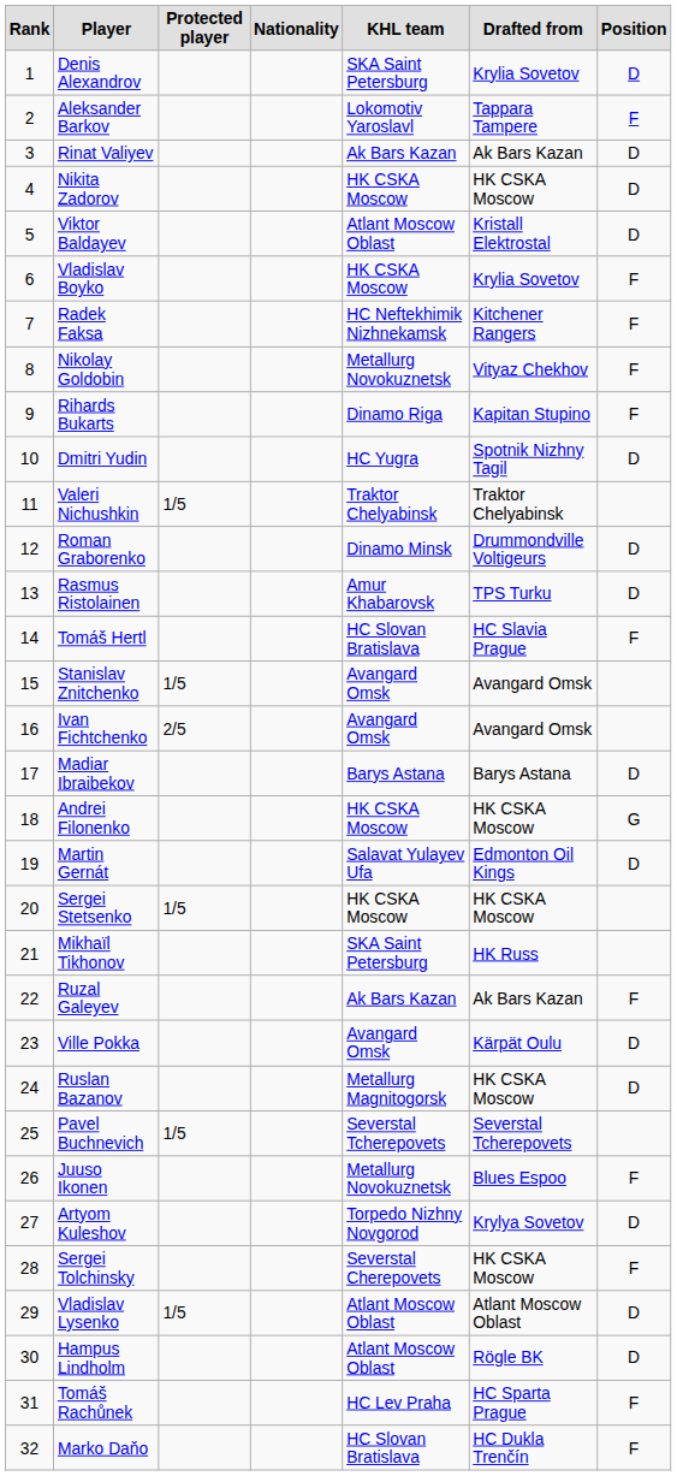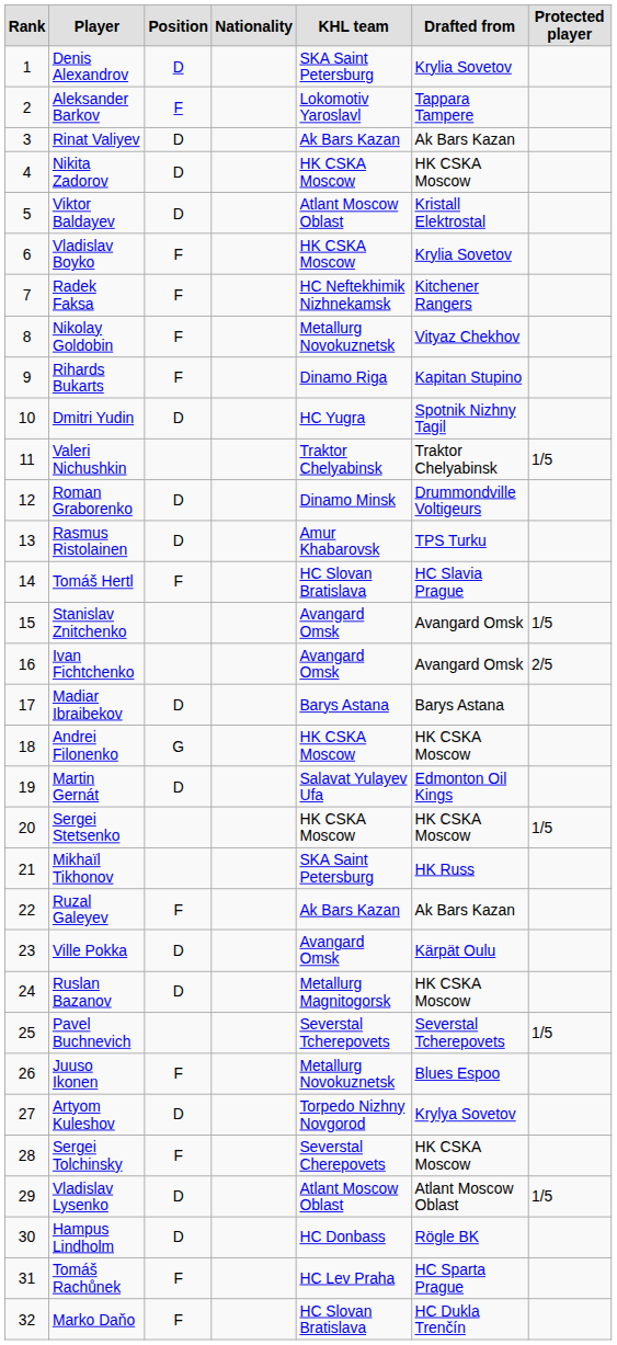 <table style="font-size: 95%; text-align: left;" class="wikitable alternance">
 <tr>
 <th scope="col" style="background: #e0e0e0;">Rank</th>
 <th scope="col" style="background: #e0e0e0;">Player</th>
-<th scope="col" style="background: #e0e0e0;">Protected player</th>
+<th scope="col" style="background: #e0e0e0;">Position</th>
 <th scope="col" style="background: #e0e0e0;">Nationality</th>
 <th scope="col" style="background: #e0e0e0;">KHL team</th>
 <th scope="col" style="background: #e0e0e0;">Drafted from</th>
-<th scope="col" style="background: #e0e0e0;">Position</th>
+<th scope="col" style="background: #e0e0e0;">Protected player</th>
 </tr>
 <tr>
 <td align="center">1</td>
 <td><a href='#'>Denis Alexandrov</a></td>
-<td></td>
+<td align="center"><a href='#'>D</a></td>
 <td></td>
 <td><a href='#'>SKA Saint Petersburg</a></td>
 <td><a href='#'>Krylia Sovetov</a></td>
-<td align="center"><a href='#'>D</a></td>
+<td></td>
 </tr>
 <tr>
 <td align="center">2</td>
 <td><a href='#'>Aleksander Barkov</a></td>
-<td></td>
+<td align="center"><a href='#'>F</a></td>
 <td> </td>
 <td><a href='#'>Lokomotiv Yaroslavl</a></td>
 <td><a href='#'>Tappara Tampere</a></td>
-<td align="center"><a href='#'>F</a></td>
+<td></td>
 </tr>
 <tr>
 <td align="center">3</td>
 <td><a href='#'>Rinat Valiyev</a></td>
-<td></td>
+<td align="center">D</td>
 <td></td>
 <td><a href='#'>Ak Bars Kazan</a></td>
 <td>Ak Bars Kazan</td>
-<td align="center">D</td>
+<td></td>
 </tr>
 <tr>
 <td align="center">4</td>
 <td><a href='#'>Nikita Zadorov</a></td>
-<td></td>
+<td align="center">D</td>
 <td></td>
 <td><a href='#'>HK CSKA Moscow</a></td>
 <td>HK CSKA Moscow</td>
-<td align="center">D</td>
+<td></td>
 </tr>
 <tr>
 <td align="center">5</td>
 <td><a href='#'>Viktor Baldayev</a></td>
-<td></td>
+<td align="center">D</td>
 <td></td>
 <td><a href='#'>Atlant Moscow Oblast</a></td>
 <td><a href='#'>Kristall Elektrostal</a></td>
-<td align="center">D</td>
+<td></td>
 </tr>
 <tr>
 <td align="center">6</td>
 <td><a href='#'>Vladislav Boyko</a></td>
-<td></td>
+<td align="center">F</td>
 <td></td>
 <td><a href='#'>HK CSKA Moscow</a></td>
 <td><a href='#'>Krylia Sovetov</a></td>
-<td align="center">F</td>
+<td></td>
 </tr>
 <tr>
 <td align="center">7</td>
 <td><a href='#'>Radek Faksa</a></td>
-<td></td>
+<td align="center">F</td>
 <td></td>
 <td><a href='#'>HC Neftekhimik Nizhnekamsk</a></td>
 <td><a href='#'>Kitchener Rangers</a></td>
-<td align="center">F</td>
+<td></td>
 </tr>
 <tr>
 <td align="center">8</td>
 <td><a href='#'>Nikolay Goldobin</a></td>
-<td></td>
+<td align="center">F</td>
 <td></td>
 <td><a href='#'>Metallurg Novokuznetsk</a></td>
 <td><a href='#'>Vityaz Chekhov</a></td>
-<td align="center">F</td>
+<td></td>
 </tr>
 <tr>
 <td align="center">9</td>
 <td><a href='#'>Rihards Bukarts</a></td>
-<td></td>
+<td align="center">F</td>
 <td></td>
 <td><a href='#'>Dinamo Riga</a></td>
 <td><a href='#'>Kapitan Stupino</a></td>
-<td align="center">F</td>
+<td></td>
 </tr>
 <tr>
 <td align="center">10</td>
 <td><a href='#'>Dmitri Yudin</a></td>
-<td></td>
+<td align="center">D</td>
 <td></td>
 <td><a href='#'>HC Yugra</a></td>
 <td><a href='#'>Spotnik Nizhny Tagil</a></td>
-<td align="center">D</td>
+<td></td>
 </tr>
 <tr>
 <td align="center">11</td>
 <td><a href='#'>Valeri Nichushkin</a></td>
-<td>1/5</td>
+<td align="center"></td>
 <td></td>
 <td><a href='#'>Traktor Chelyabinsk</a></td>
 <td>Traktor Chelyabinsk</td>
-<td align="center"></td>
+<td>1/5</td>
 </tr>
 <tr>
 <td align="center">12</td>
 <td><a href='#'>Roman Graborenko</a></td>
-<td></td>
+<td align="center">D</td>
 <td></td>
 <td><a href='#'>Dinamo Minsk</a></td>
 <td><a href='#'>Drummondville Voltigeurs</a></td>
-<td align="center">D</td>
+<td></td>
 </tr>
 <tr>
 <td align="center">13</td>
 <td><a href='#'>Rasmus Ristolainen</a></td>
-<td></td>
+<td align="center">D</td>
 <td></td>
 <td><a href='#'>Amur Khabarovsk</a></td>
 <td><a href='#'>TPS Turku</a></td>
-<td align="center">D</td>
+<td></td>
 </tr>
 <tr>
 <td align="center">14</td>
 <td><a href='#'>Tomáš Hertl</a></td>
-<td></td>
+<td align="center">F</td>
 <td></td>
 <td><a href='#'>HC Slovan Bratislava</a></td>
 <td><a href='#'>HC Slavia Prague</a></td>
-<td align="center">F</td>
+<td></td>
 </tr>
 <tr>
 <td align="center">15</td>
 <td><a href='#'>Stanislav Znitchenko</a></td>
-<td>1/5</td>
+<td align="center"></td>
 <td></td>
 <td><a href='#'>Avangard Omsk</a></td>
 <td>Avangard Omsk</td>
-<td align="center"></td>
+<td>1/5</td>
 </tr>
 <tr>
 <td align="center">16</td>
 <td><a href='#'>Ivan Fichtchenko</a></td>
-<td>2/5</td>
+<td align="center"></td>
 <td></td>
 <td><a href='#'>Avangard Omsk</a></td>
 <td>Avangard Omsk</td>
-<td align="center"></td>
+<td>2/5</td>
 </tr>
 <tr>
 <td align="center">17</td>
 <td><a href='#'>Madiar Ibraibekov</a></td>
-<td></td>
+<td align="center">D</td>
 <td></td>
 <td><a href='#'>Barys Astana</a></td>
 <td>Barys Astana</td>
-<td align="center">D</td>
+<td></td>
 </tr>
 <tr>
 <td align="center">18</td>
 <td><a href='#'>Andrei Filonenko</a></td>
-<td></td>
+<td align="center">G</td>
 <td></td>
 <td><a href='#'>HK CSKA Moscow</a></td>
 <td>HK CSKA Moscow</td>
-<td align="center">G</td>
+<td></td>
 </tr>
 <tr>
 <td align="center">19</td>
 <td><a href='#'>Martin Gernát</a></td>
-<td></td>
+<td align="center">D</td>
 <td></td>
 <td><a href='#'>Salavat Yulayev Ufa</a></td>
 <td><a href='#'>Edmonton Oil Kings</a></td>
-<td align="center">D</td>
+<td></td>
 </tr>
 <tr>
 <td align="center">20</td>
 <td><a href='#'>Sergei Stetsenko</a></td>
-<td>1/5</td>
+<td align="center"></td>
 <td></td>
 <td>HK CSKA Moscow</td>
 <td>HK CSKA Moscow</td>
-<td align="center"></td>
+<td>1/5</td>
 </tr>
 <tr>
 <td align="center">21</td>
 <td><a href='#'>Mikhaïl Tikhonov</a></td>
-<td></td>
+<td align="center"></td>
 <td></td>
 <td><a href='#'>SKA Saint Petersburg</a></td>
 <td><a href='#'>HK Russ</a></td>
-<td align="center"></td>
+<td></td>
 </tr>
 <tr>
 <td align="center">22</td>
 <td><a href='#'>Ruzal Galeyev</a></td>
-<td></td>
+<td align="center">F</td>
 <td></td>
 <td><a href='#'>Ak Bars Kazan</a></td>
 <td>Ak Bars Kazan</td>
-<td align="center">F</td>
+<td></td>
 </tr>
 <tr>
 <td align="center">23</td>
 <td><a href='#'>Ville Pokka</a></td>
-<td></td>
+<td align="center">D</td>
 <td></td>
 <td><a href='#'>Avangard Omsk</a></td>
 <td><a href='#'>Kärpät Oulu</a></td>
-<td align="center">D</td>
+<td></td>
 </tr>
 <tr>
 <td align="center">24</td>
 <td><a href='#'>Ruslan Bazanov</a></td>
-<td></td>
+<td align="center">D</td>
 <td></td>
 <td><a href='#'>Metallurg Magnitogorsk</a></td>
 <td>HK CSKA Moscow</td>
-<td align="center">D</td>
+<td></td>
 </tr>
 <tr>
 <td align="center">25</td>
 <td><a href='#'>Pavel Buchnevich</a></td>
-<td>1/5</td>
+<td align="center"></td>
 <td></td>
 <td><a href='#'>Severstal Tcherepovets</a></td>
 <td><a href='#'>Severstal Tcherepovets</a></td>
-<td align="center"></td>
+<td>1/5</td>
 </tr>
 <tr>
 <td align="center">26</td>
 <td><a href='#'>Juuso Ikonen</a></td>
-<td></td>
+<td align="center">F</td>
 <td></td>
 <td><a href='#'>Metallurg Novokuznetsk</a></td>
 <td><a href='#'>Blues Espoo</a></td>
-<td align="center">F</td>
+<td></td>
 </tr>
 <tr>
 <td align="center">27</td>
 <td><a href='#'>Artyom Kuleshov</a></td>
-<td></td>
+<td align="center">D</td>
 <td></td>
 <td><a href='#'>Torpedo Nizhny Novgorod</a></td>
 <td><a href='#'>Krylya Sovetov</a></td>
-<td align="center">D</td>
+<td></td>
 </tr>
 <tr>
 <td align="center">28</td>
 <td><a href='#'>Sergei Tolchinsky</a></td>
-<td></td>
+<td align="center">F</td>
 <td></td>
 <td><a href='#'>Severstal Cherepovets</a></td>
 <td>HK CSKA Moscow</td>
-<td align="center">F</td>
+<td></td>
 </tr>
 <tr>
 <td align="center">29</td>
 <td><a href='#'>Vladislav Lysenko</a></td>
-<td>1/5</td>
+<td align="center">D</td>
 <td></td>
 <td><a href='#'>Atlant Moscow Oblast</a></td>
 <td>Atlant Moscow Oblast</td>
-<td align="center">D</td>
+<td>1/5</td>
 </tr>
 <tr>
 <td align="center">30</td>
 <td><a href='#'>Hampus Lindholm</a></td>
+<td align="center">D</td>
 <td></td>
+<td><a href='#'>HC Donbass</a></td>
+<td><a href='#'>Rögle BK</a></td>
 <td></td>
-<td><a href='#'>Atlant Moscow Oblast</a></td>
-<td><a href='#'>Rögle BK</a></td>
-<td align="center">D</td>
 </tr>
 <tr>
 <td align="center">31</td>
 <td><a href='#'>Tomáš Rachůnek</a></td>
-<td></td>
+<td align="center">F</td>
 <td></td>
 <td><a href='#'>HC Lev Praha</a></td>
 <td><a href='#'>HC Sparta Prague</a></td>
-<td align="center">F</td>
+<td></td>
 </tr>
 <tr>
 <td align="center">32</td>
 <td><a href='#'>Marko Daňo</a></td>
-<td></td>
+<td align="center">F</td>
 <td></td>
 <td><a href='#'>HC Slovan Bratislava</a></td>
 <td><a href='#'>HC Dukla Trenčín</a></td>
-<td align="center">F</td>
+<td></td>
 </tr>
 </table>
